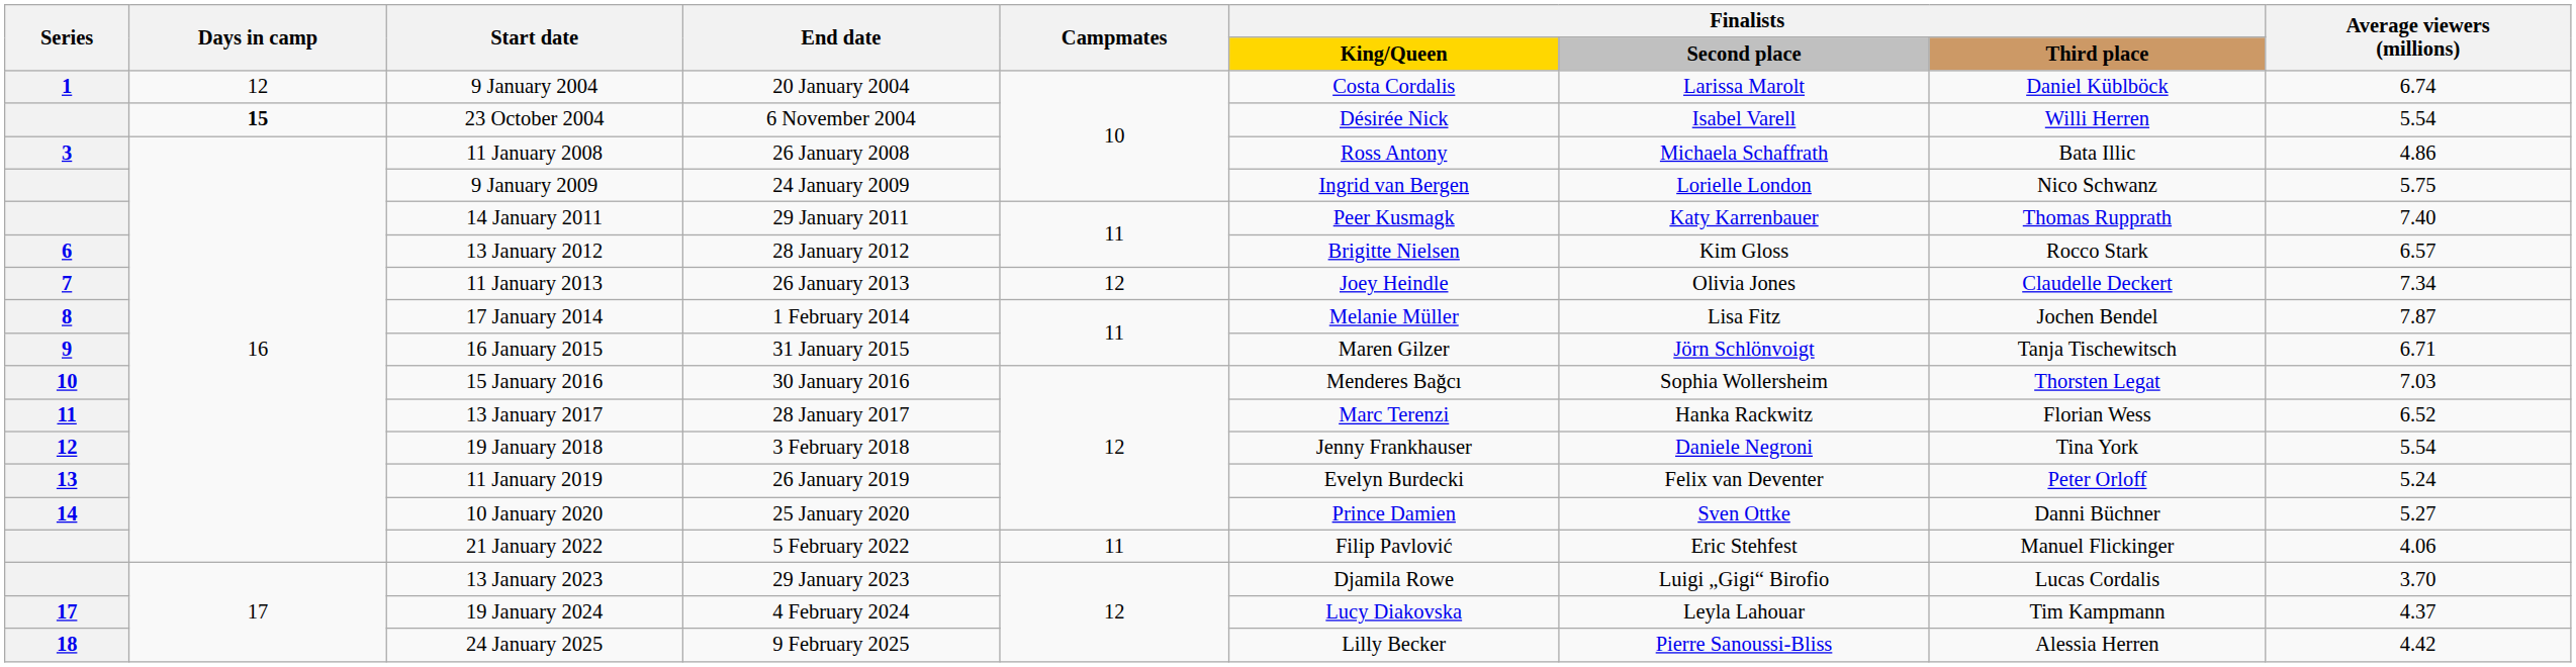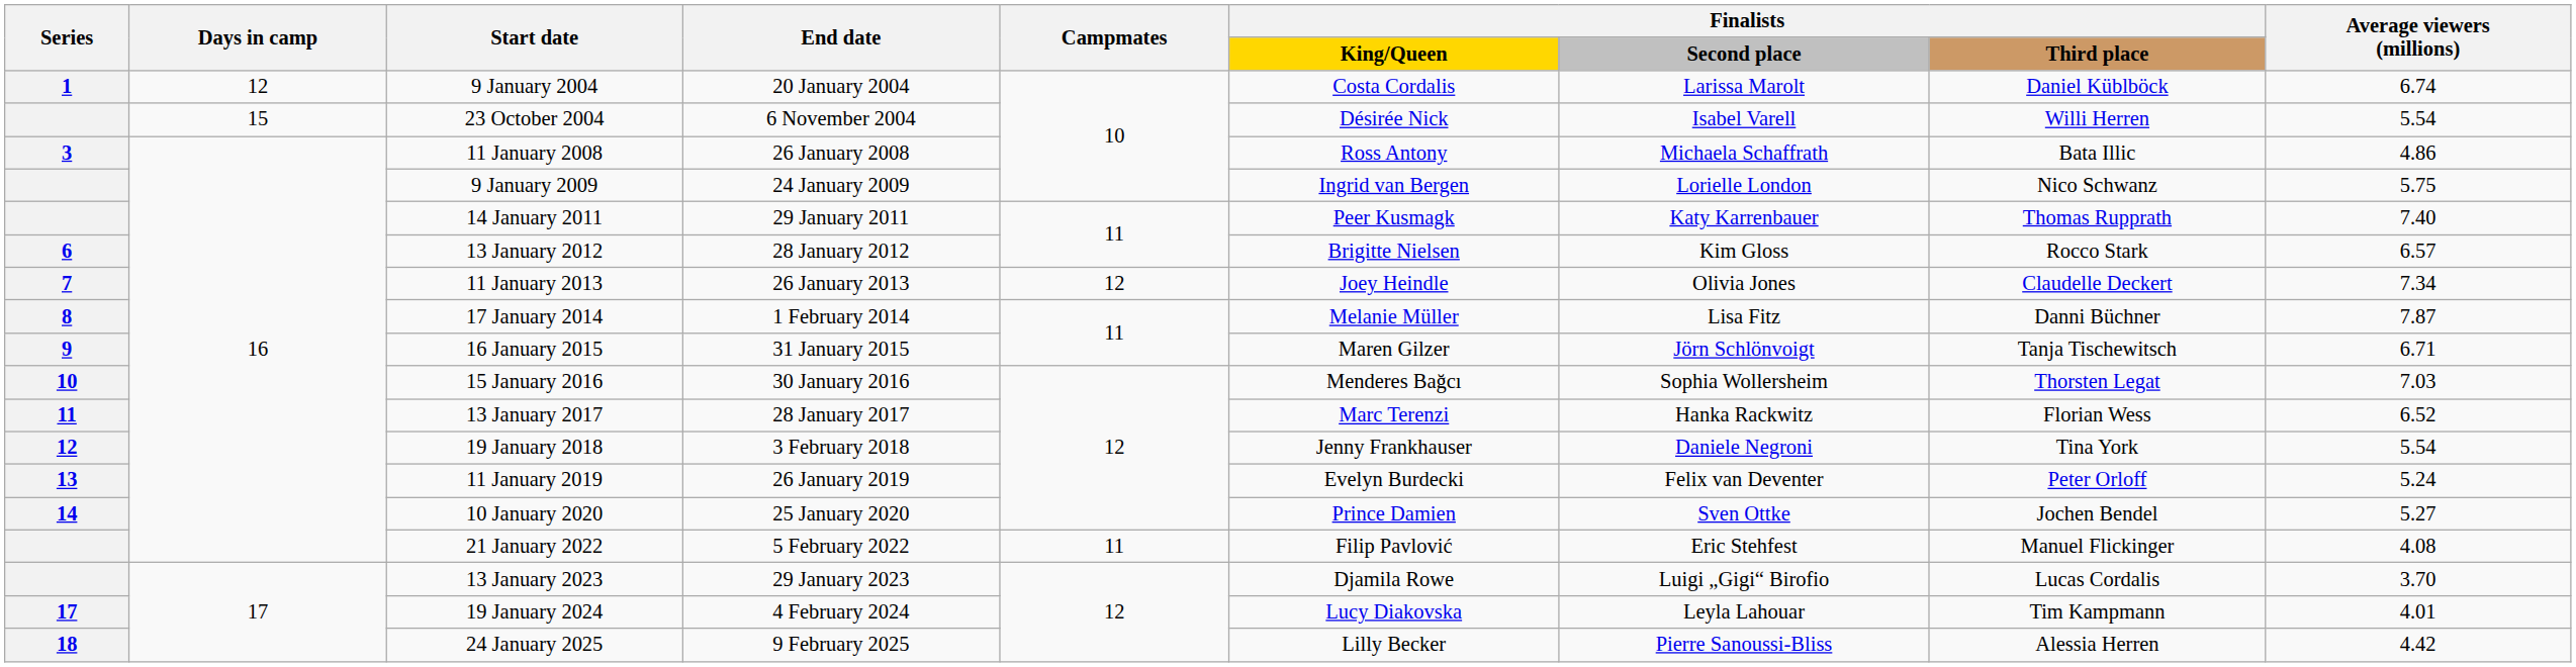 <table class="wikitable" style="text-align:center; width:100%;">
 <tr>
 <th rowspan="2">Series</th>
 <th rowspan="2">Days in camp</th>
 <th rowspan="2">Start date</th>
 <th rowspan="2">End date</th>
 <th rowspan="2">Campmates</th>
 <th colspan="3">Finalists</th>
 <th rowspan="2">Average viewers<br>(millions)</th>
 </tr>
 <tr>
 <th style="background:gold;">King/Queen</th>
 <th style="background:silver;">Second place</th>
 <th style="background:#c96;">Third place</th>
 </tr>
 <tr>
 <th><a href='#'>1</a></th>
 <td>12</td>
 <td>9 January 2004</td>
 <td>20 January 2004</td>
 <td rowspan=4>10</td>
 <td><a href='#'>Costa Cordalis</a></td>
 <td><a href='#'>Larissa Marolt</a></td>
 <td><a href='#'>Daniel Küblböck</a></td>
 <td>6.74</td>
 </tr>
 <tr>
 <th></th>
-<td><strong>15</strong></td>
+<td>15</td>
 <td>23 October 2004</td>
 <td>6 November 2004</td>
 <td><a href='#'>Désirée Nick</a></td>
 <td><a href='#'>Isabel Varell</a></td>
 <td><a href='#'>Willi Herren</a></td>
 <td>5.54</td>
 </tr>
 <tr>
 <th><a href='#'>3</a></th>
 <td rowspan=13>16</td>
 <td>11 January 2008</td>
 <td>26 January 2008</td>
 <td><a href='#'>Ross Antony</a></td>
 <td><a href='#'>Michaela Schaffrath</a></td>
 <td>Bata Illic</td>
 <td>4.86</td>
 </tr>
 <tr>
 <th></th>
 <td>9 January 2009</td>
 <td>24  January 2009</td>
 <td><a href='#'>Ingrid van Bergen</a></td>
 <td><a href='#'>Lorielle London</a></td>
 <td>Nico Schwanz</td>
 <td>5.75</td>
 </tr>
 <tr>
 <th></th>
 <td>14 January 2011</td>
 <td>29 January 2011</td>
 <td rowspan=2>11</td>
 <td><a href='#'>Peer Kusmagk</a></td>
 <td><a href='#'>Katy Karrenbauer</a></td>
 <td><a href='#'>Thomas Rupprath</a></td>
 <td>7.40</td>
 </tr>
 <tr>
 <th><a href='#'>6</a></th>
 <td>13 January 2012</td>
 <td>28 January 2012</td>
 <td><a href='#'>Brigitte Nielsen</a></td>
 <td>Kim Gloss</td>
 <td>Rocco Stark</td>
 <td>6.57</td>
 </tr>
 <tr>
 <th><a href='#'>7</a></th>
 <td>11 January 2013</td>
 <td>26 January 2013</td>
 <td>12</td>
 <td><a href='#'>Joey Heindle</a></td>
 <td>Olivia Jones</td>
 <td><a href='#'>Claudelle Deckert</a></td>
 <td>7.34</td>
 </tr>
 <tr>
 <th><a href='#'>8</a></th>
 <td>17 January 2014</td>
 <td>1 February 2014</td>
 <td rowspan=2>11</td>
 <td><a href='#'>Melanie Müller</a></td>
 <td>Lisa Fitz</td>
-<td>Jochen Bendel</td>
+<td>Danni Büchner</td>
 <td>7.87</td>
 </tr>
 <tr>
 <th><a href='#'>9</a></th>
 <td>16 January 2015</td>
 <td>31 January 2015</td>
 <td>Maren Gilzer</td>
 <td><a href='#'>Jörn Schlönvoigt</a></td>
 <td>Tanja Tischewitsch</td>
 <td>6.71</td>
 </tr>
 <tr>
 <th><a href='#'>10</a></th>
 <td>15 January 2016</td>
 <td>30 January 2016</td>
 <td rowspan="5">12</td>
 <td>Menderes Bağcı</td>
 <td>Sophia Wollersheim</td>
 <td><a href='#'>Thorsten Legat</a></td>
 <td>7.03</td>
 </tr>
 <tr>
 <th><a href='#'>11</a></th>
 <td>13 January 2017</td>
 <td>28 January 2017</td>
 <td><a href='#'>Marc Terenzi</a></td>
 <td>Hanka Rackwitz</td>
 <td>Florian Wess</td>
 <td>6.52</td>
 </tr>
 <tr>
 <th><a href='#'>12</a></th>
 <td>19 January 2018</td>
 <td>3 February 2018</td>
 <td>Jenny Frankhauser</td>
 <td><a href='#'>Daniele Negroni</a></td>
 <td>Tina York</td>
 <td>5.54</td>
 </tr>
 <tr>
 <th><a href='#'>13</a></th>
 <td>11 January 2019</td>
 <td>26 January 2019</td>
 <td>Evelyn Burdecki</td>
 <td>Felix van Deventer</td>
 <td><a href='#'>Peter Orloff</a></td>
 <td>5.24</td>
 </tr>
 <tr>
 <th><a href='#'>14</a></th>
 <td>10 January 2020</td>
 <td>25 January 2020</td>
 <td><a href='#'>Prince Damien</a></td>
 <td><a href='#'>Sven Ottke</a></td>
-<td>Danni Büchner</td>
+<td>Jochen Bendel</td>
 <td>5.27</td>
 </tr>
 <tr>
 <th></th>
 <td>21 January 2022</td>
 <td>5 February 2022</td>
 <td>11</td>
 <td>Filip Pavlović</td>
 <td>Eric Stehfest</td>
 <td>Manuel Flickinger</td>
-<td>4.06</td>
+<td>4.08</td>
 </tr>
 <tr>
 <th></th>
 <td rowspan="3">17</td>
 <td>13 January 2023</td>
 <td>29 January 2023</td>
 <td rowspan="3">12</td>
 <td>Djamila Rowe</td>
 <td>Luigi „Gigi“ Birofio</td>
 <td>Lucas Cordalis</td>
 <td>3.70</td>
 </tr>
 <tr>
 <th><a href='#'>17</a></th>
 <td>19 January 2024</td>
 <td>4 February 2024</td>
 <td><a href='#'>Lucy Diakovska</a></td>
 <td>Leyla Lahouar</td>
 <td>Tim Kampmann</td>
-<td>4.37</td>
+<td>4.01</td>
 </tr>
 <tr>
 <th><a href='#'>18</a></th>
 <td>24 January 2025</td>
 <td>9 February 2025</td>
 <td>Lilly Becker</td>
 <td><a href='#'>Pierre Sanoussi-Bliss</a></td>
 <td>Alessia Herren</td>
 <td>4.42</td>
 </tr>
 </table>
